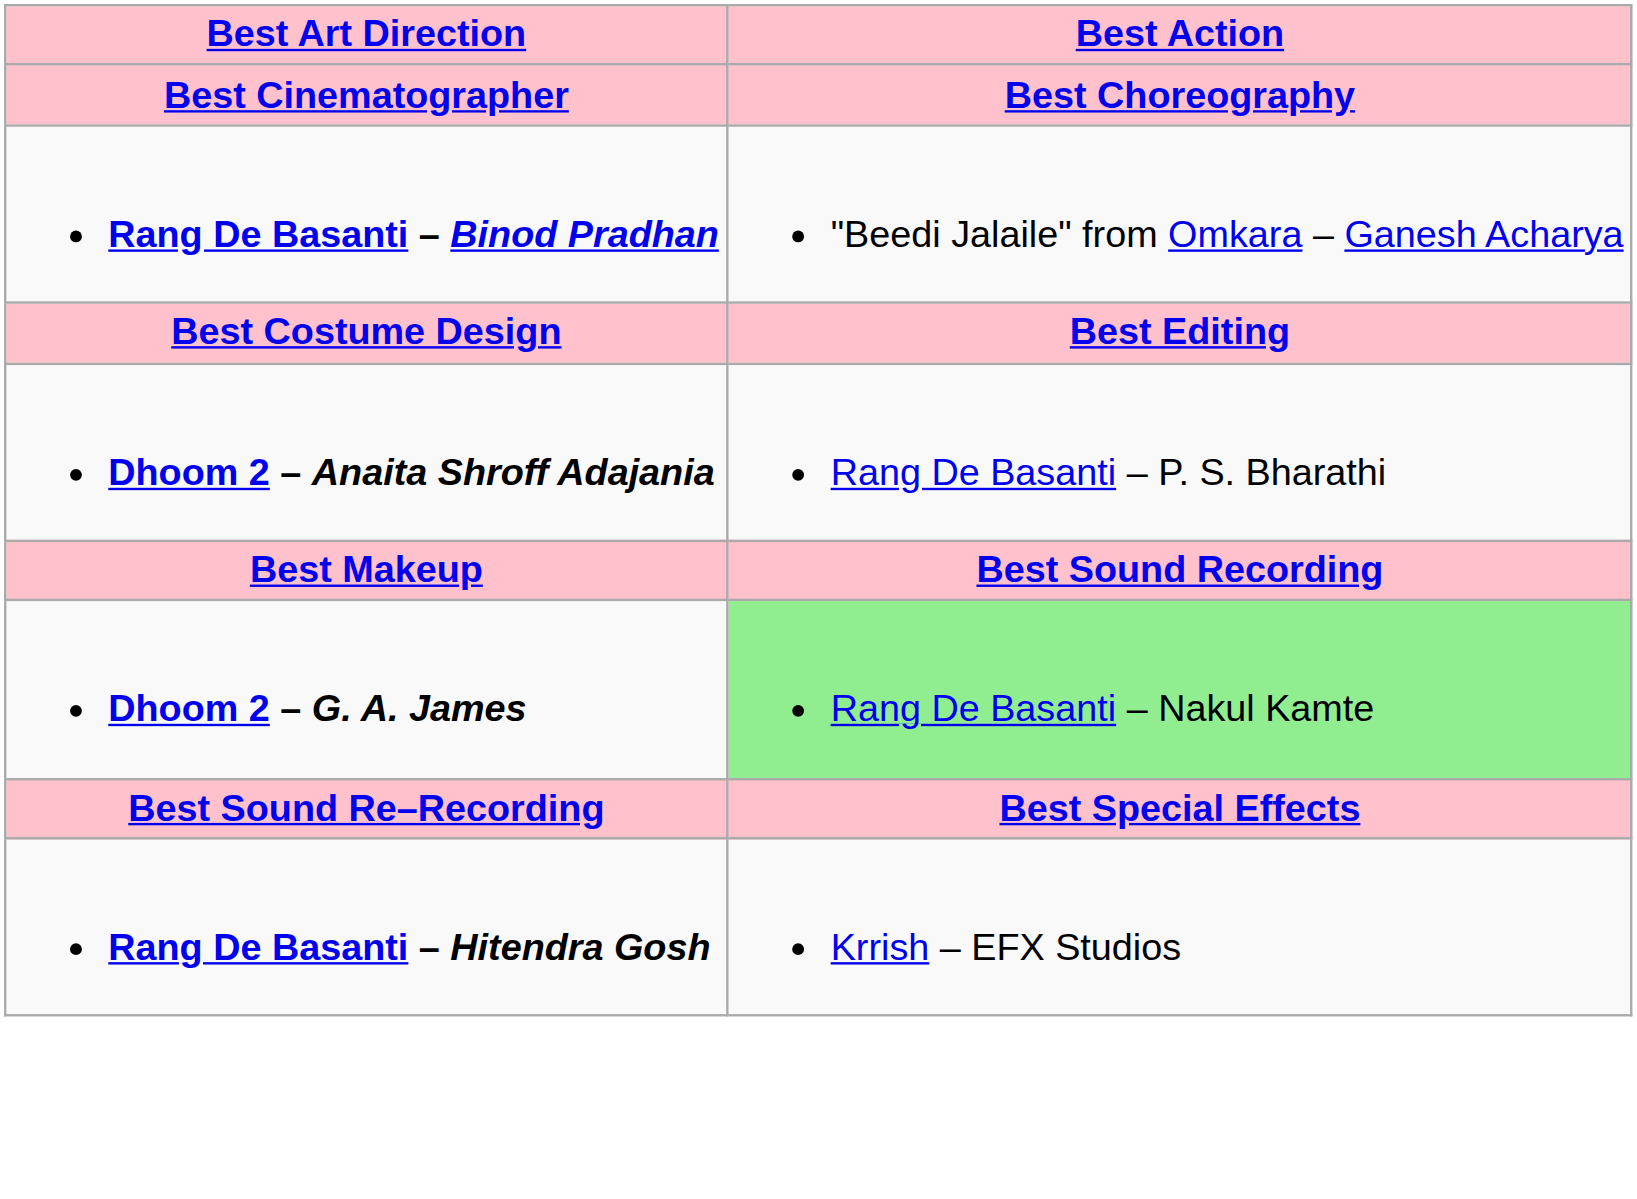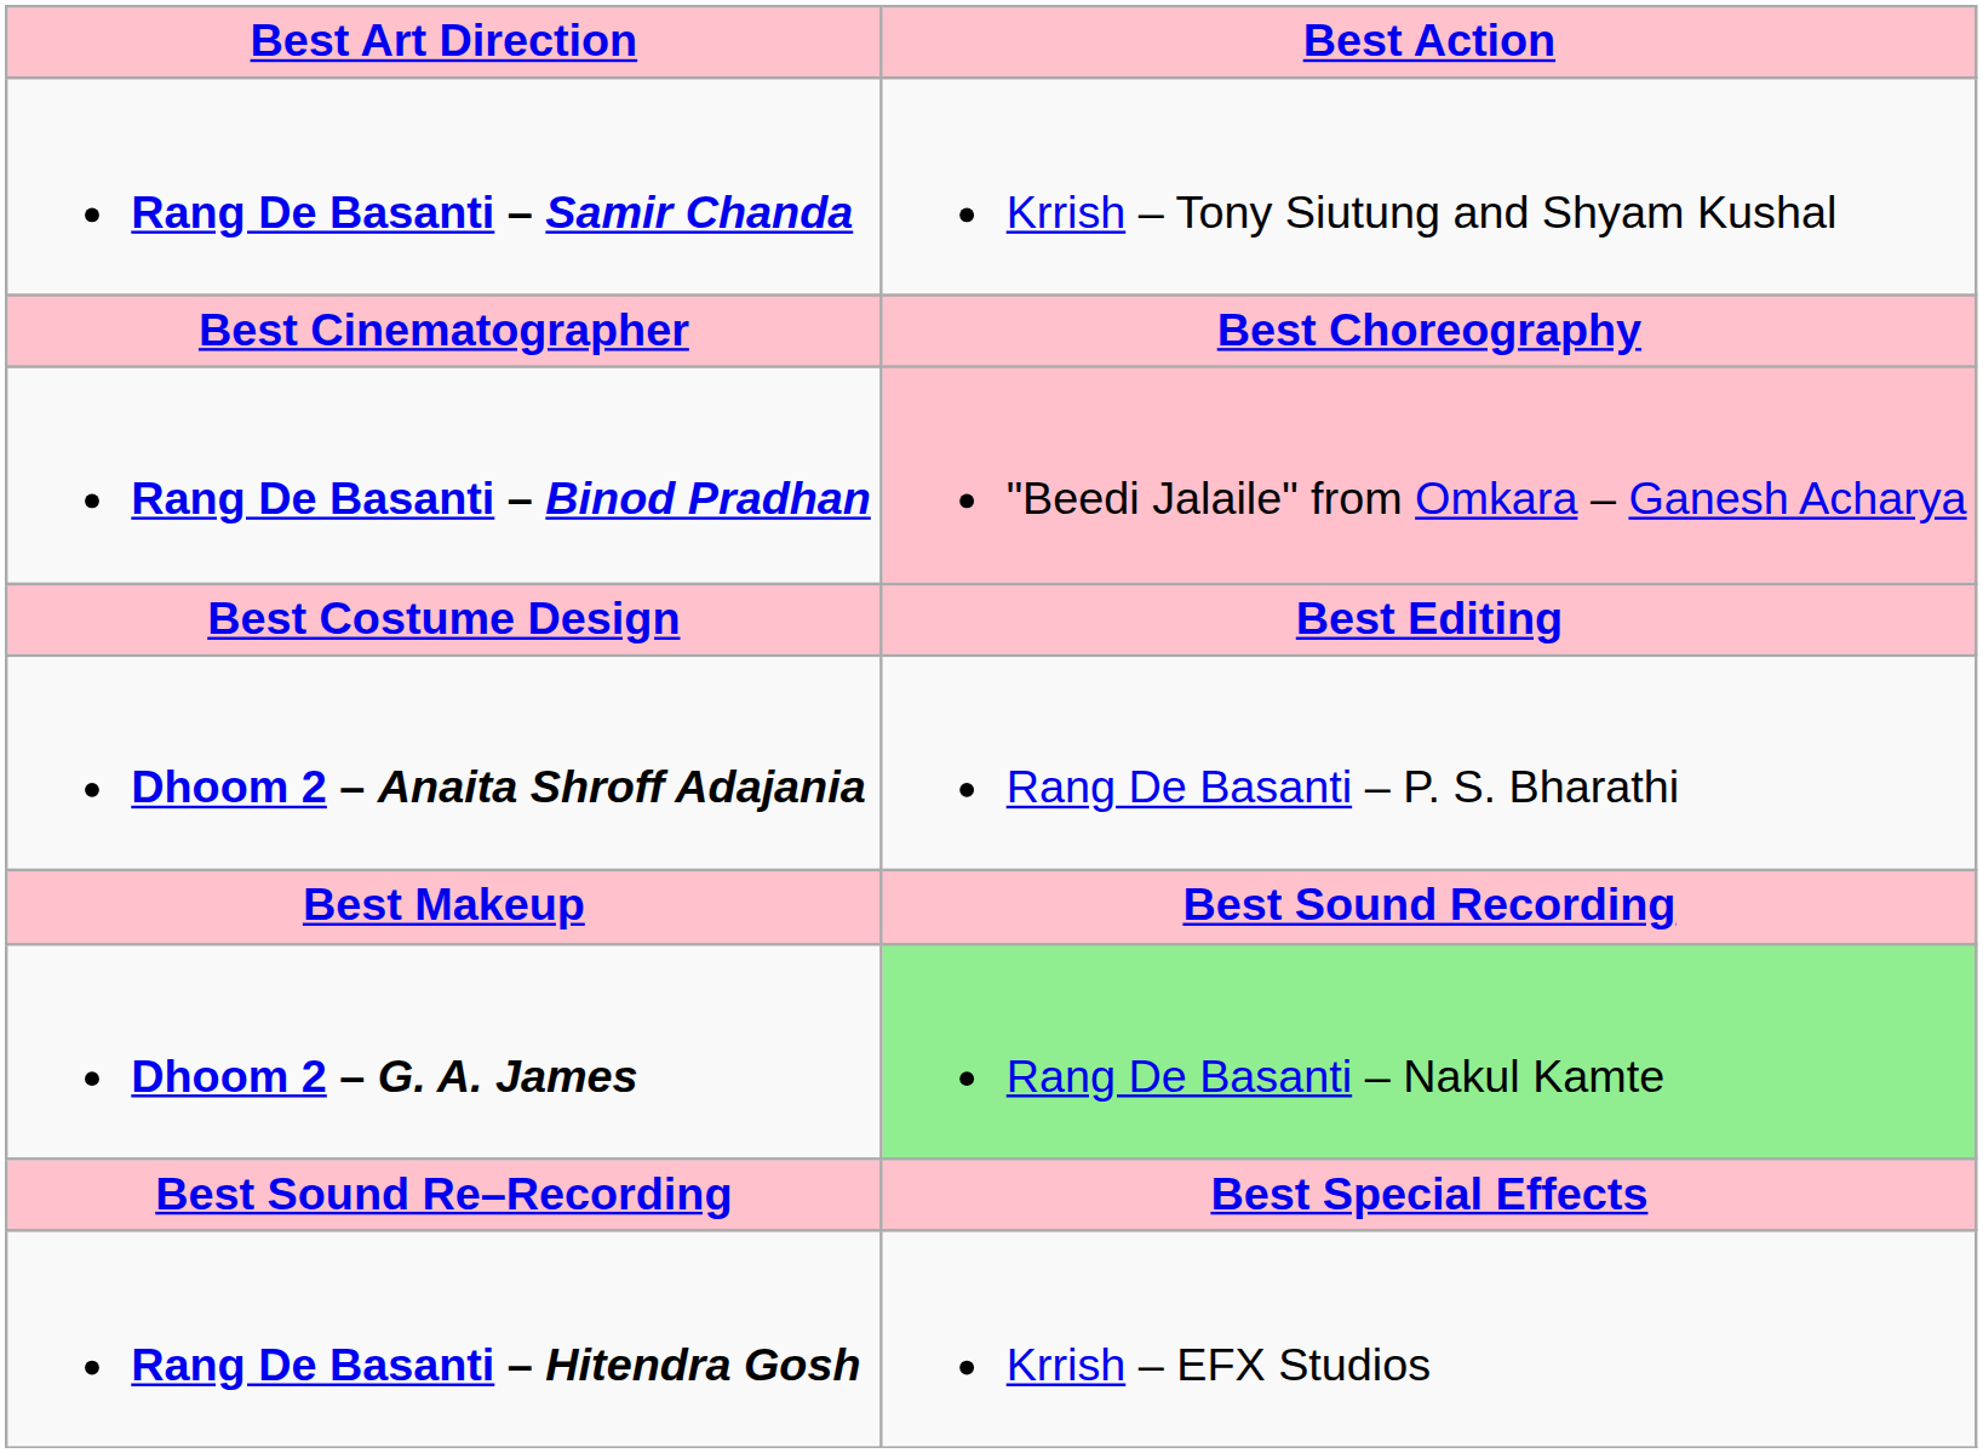 <table class=wikitable style="width=150%">
 <tr>
 <th style="background:#FFC1CC;" ! style="width=50%"><a href='#'>Best Art Direction</a></th>
 <th style="background:#FFC1CC;" ! style="width=50%"><a href='#'>Best Action</a></th>
+</tr>
+<tr>
+<td valign="top"><br><ul><li><strong><a href='#'>Rang De Basanti</a> – <em><a href='#'>Samir Chanda</a><strong><em></li></ul></td>
+<td valign="top"><br><ul><li></strong><a href='#'>Krrish</a> – </em>Tony Siutung and Shyam Kushal</em></strong></li></ul></td>
 </tr>
 <tr>
 <th style="background:#FFC1CC;" ! style="width=50%"><a href='#'>Best Cinematographer</a></th>
 <th style="background:#FFC1CC;" ! style="width=50%"><a href='#'>Best Choreography</a></th>
 </tr>
 <tr>
 <td valign="top"><br><ul><li><strong><a href='#'>Rang De Basanti</a> – <em><a href='#'>Binod Pradhan</a><strong><em></li></ul></td>
-<td valign="top"><br><ul><li></strong>"Beedi Jalaile" from <a href='#'>Omkara</a> – </em><a href='#'>Ganesh Acharya</a></em></strong></li></ul></td>
+<td valign="top" style="background: pink;"><br><ul><li></strong>"Beedi Jalaile" from <a href='#'>Omkara</a> – </em><a href='#'>Ganesh Acharya</a></em></strong></li></ul></td>
 </tr>
 <tr>
 <th style="background:#FFC1CC;" ! style="width=50%"><a href='#'>Best Costume Design</a></th>
 <th style="background:#FFC1CC;" ! style="width=50%"><a href='#'>Best Editing</a></th>
 </tr>
 <tr>
 <td valign="top"><br><ul><li><strong><a href='#'>Dhoom 2</a> – <em>Anaita Shroff Adajania<strong><em></li></ul></td>
 <td valign="top"><br><ul><li></strong><a href='#'>Rang De Basanti</a> – </em>P. S. Bharathi</em></strong></li></ul></td>
 </tr>
 <tr>
 <th style="background:#FFC1CC;" ! style="width=50%"><a href='#'>Best Makeup</a></th>
 <th style="background:#FFC1CC;" ! style="width=50%"><a href='#'>Best Sound Recording</a></th>
 </tr>
 <tr>
 <td valign="top"><br><ul><li><strong><a href='#'>Dhoom 2</a> – <em>G. A. James<strong><em></li></ul></td>
 <td valign="top" style="background: lightgreen;"><br><ul><li></strong><a href='#'>Rang De Basanti</a> – </em>Nakul Kamte</em></strong></li></ul></td>
 </tr>
 <tr>
 <th style="background:#FFC1CC;" ! style="width=50%"><a href='#'>Best Sound Re–Recording</a></th>
 <th style="background:#FFC1CC;" ! style="width=50%"><a href='#'>Best Special Effects</a></th>
 </tr>
 <tr>
 <td valign="top"><br><ul><li><strong><a href='#'>Rang De Basanti</a> – <em>Hitendra Gosh<strong><em></li></ul></td>
 <td valign="top"><br><ul><li></strong><a href='#'>Krrish</a> – </em>EFX Studios</em></strong></li></ul></td>
 </tr>
 </table>
